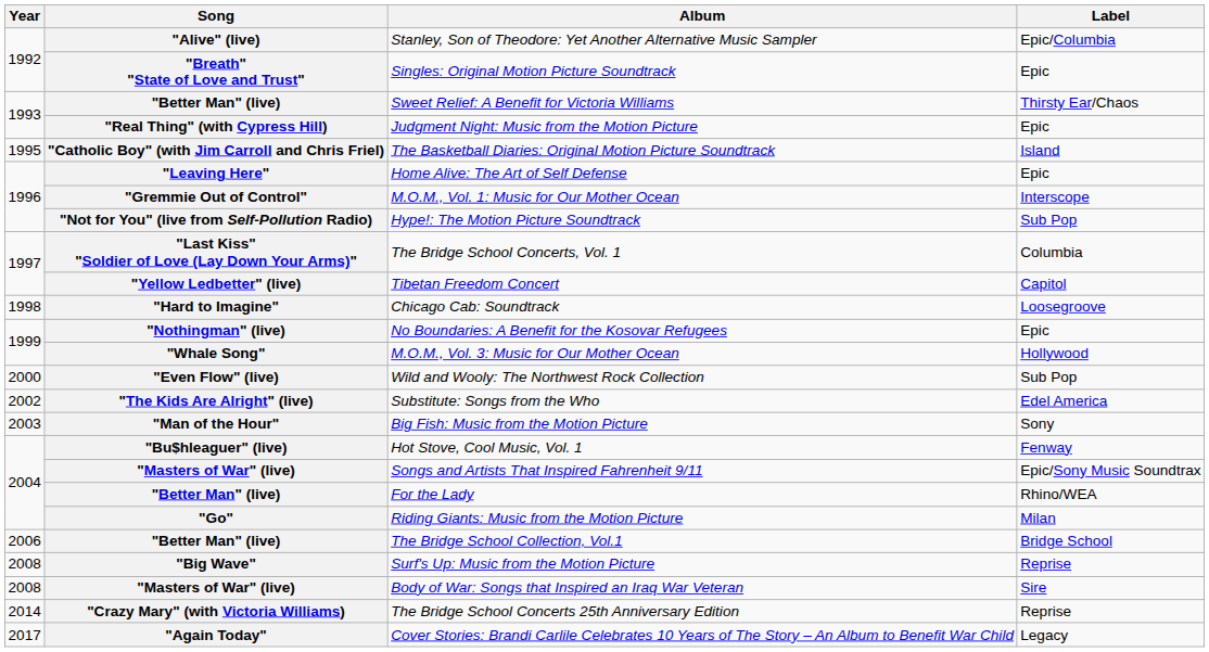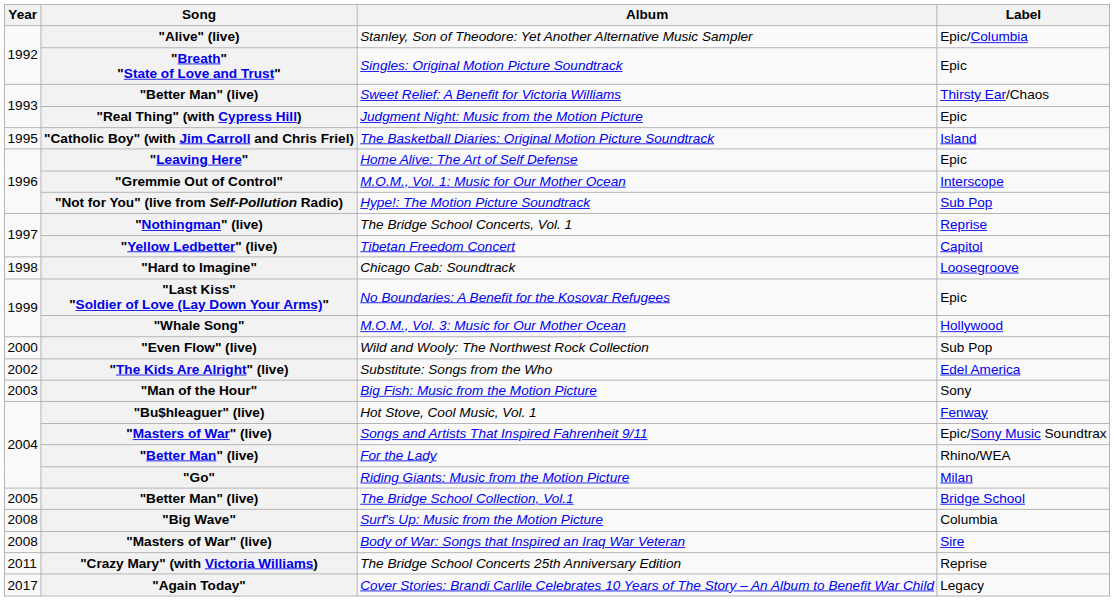 <table class="wikitable plainrowheaders">
 <tr>
 <th scope="col">Year</th>
 <th scope="col">Song</th>
 <th scope="col">Album</th>
 <th scope="col">Label</th>
 </tr>
 <tr>
 <td rowspan="2">1992</td>
 <th scope="row">"Alive" (live)</th>
 <td><em>Stanley, Son of Theodore: Yet Another Alternative Music Sampler</em></td>
 <td>Epic/<a href='#'>Columbia</a></td>
 </tr>
 <tr>
 <th scope="row">"<a href='#'>Breath</a>"<br>"<a href='#'>State of Love and Trust</a>"</th>
 <td><em><a href='#'>Singles: Original Motion Picture Soundtrack</a></em></td>
 <td>Epic</td>
 </tr>
 <tr>
 <td rowspan="2">1993</td>
 <th scope="row">"Better Man" (live)</th>
 <td><em><a href='#'>Sweet Relief: A Benefit for Victoria Williams</a></em></td>
 <td><a href='#'>Thirsty Ear</a>/Chaos</td>
 </tr>
 <tr>
 <th scope="row">"Real Thing" (with <a href='#'>Cypress Hill</a>)</th>
 <td><em><a href='#'>Judgment Night: Music from the Motion Picture</a></em></td>
 <td>Epic</td>
 </tr>
 <tr>
 <td>1995</td>
 <th scope="row">"Catholic Boy" (with <a href='#'>Jim Carroll</a> and Chris Friel)</th>
 <td><em><a href='#'>The Basketball Diaries: Original Motion Picture Soundtrack</a></em></td>
 <td><a href='#'>Island</a></td>
 </tr>
 <tr>
 <td rowspan="3">1996</td>
 <th scope="row">"<a href='#'>Leaving Here</a>"</th>
 <td><em><a href='#'>Home Alive: The Art of Self Defense</a></em></td>
 <td>Epic</td>
 </tr>
 <tr>
 <th scope="row">"Gremmie Out of Control"</th>
 <td><em><a href='#'>M.O.M., Vol. 1: Music for Our Mother Ocean</a></em></td>
 <td><a href='#'>Interscope</a></td>
 </tr>
 <tr>
 <th scope="row">"Not for You" (live from <em>Self-Pollution</em> Radio)</th>
 <td><em><a href='#'>Hype!: The Motion Picture Soundtrack</a></em></td>
 <td><a href='#'>Sub Pop</a></td>
 </tr>
 <tr>
 <td rowspan="2">1997</td>
-<th scope="row">"Last Kiss"<br>"<a href='#'>Soldier of Love (Lay Down Your Arms)</a>"</th>
+<th scope="row">"<a href='#'>Nothingman</a>" (live)</th>
 <td><em>The Bridge School Concerts, Vol. 1</em></td>
-<td>Columbia</td>
+<td><a href='#'>Reprise</a></td>
 </tr>
 <tr>
 <th scope="row">"<a href='#'>Yellow Ledbetter</a>" (live)</th>
 <td><em><a href='#'>Tibetan Freedom Concert</a></em></td>
 <td><a href='#'>Capitol</a></td>
 </tr>
 <tr>
 <td>1998</td>
 <th scope="row">"Hard to Imagine"</th>
 <td><em>Chicago Cab: Soundtrack</em></td>
 <td><a href='#'>Loosegroove</a></td>
 </tr>
 <tr>
 <td rowspan="2">1999</td>
-<th scope="row">"<a href='#'>Nothingman</a>" (live)</th>
+<th scope="row">"Last Kiss"<br>"<a href='#'>Soldier of Love (Lay Down Your Arms)</a>"</th>
 <td><em><a href='#'>No Boundaries: A Benefit for the Kosovar Refugees</a></em></td>
 <td>Epic</td>
 </tr>
 <tr>
 <th scope="row">"Whale Song"</th>
 <td><em><a href='#'>M.O.M., Vol. 3: Music for Our Mother Ocean</a></em></td>
 <td><a href='#'>Hollywood</a></td>
 </tr>
 <tr>
 <td>2000</td>
 <th scope="row">"Even Flow" (live)</th>
 <td><em>Wild and Wooly: The Northwest Rock Collection</em></td>
 <td>Sub Pop</td>
 </tr>
 <tr>
 <td>2002</td>
 <th scope="row">"<a href='#'>The Kids Are Alright</a>" (live)</th>
 <td><em>Substitute: Songs from the Who</em></td>
 <td><a href='#'>Edel America</a></td>
 </tr>
 <tr>
 <td>2003</td>
 <th scope="row">"Man of the Hour"</th>
 <td><em><a href='#'>Big Fish: Music from the Motion Picture</a></em></td>
 <td>Sony</td>
 </tr>
 <tr>
 <td rowspan="4">2004</td>
 <th scope="row">"Bu$hleaguer" (live)</th>
 <td><em>Hot Stove, Cool Music, Vol. 1</em></td>
 <td><a href='#'>Fenway</a></td>
 </tr>
 <tr>
 <th scope="row">"<a href='#'>Masters of War</a>" (live)</th>
 <td><em><a href='#'>Songs and Artists That Inspired Fahrenheit 9/11</a></em></td>
 <td>Epic/<a href='#'>Sony Music</a> Soundtrax</td>
 </tr>
 <tr>
 <th scope="row">"<a href='#'>Better Man</a>" (live)</th>
 <td><em><a href='#'>For the Lady</a></em></td>
 <td>Rhino/WEA</td>
 </tr>
 <tr>
 <th scope="row">"Go"</th>
 <td><em><a href='#'>Riding Giants: Music from the Motion Picture</a></em></td>
 <td><a href='#'>Milan</a></td>
 </tr>
 <tr>
-<td>2006</td>
+<td>2005</td>
 <th scope="row">"Better Man" (live)</th>
 <td><em><a href='#'>The Bridge School Collection, Vol.1</a></em></td>
 <td><a href='#'>Bridge School</a></td>
 </tr>
 <tr>
 <td>2008</td>
 <th scope="row">"Big Wave"</th>
 <td><em><a href='#'>Surf's Up: Music from the Motion Picture</a></em> </td>
-<td><a href='#'>Reprise</a></td>
+<td>Columbia</td>
 </tr>
 <tr>
 <td>2008</td>
 <th scope="row">"Masters of War" (live)</th>
 <td><em><a href='#'>Body of War: Songs that Inspired an Iraq War Veteran</a></em></td>
 <td><a href='#'>Sire</a></td>
 </tr>
 <tr>
-<td>2014</td>
+<td>2011</td>
 <th scope="row">"Crazy Mary" (with <a href='#'>Victoria Williams</a>)</th>
 <td><em>The Bridge School Concerts 25th Anniversary Edition</em> </td>
 <td>Reprise</td>
 </tr>
 <tr>
 <td>2017</td>
 <th scope="row">"Again Today"</th>
 <td><em><a href='#'>Cover Stories: Brandi Carlile Celebrates 10 Years of The Story – An Album to Benefit War Child</a></em> </td>
 <td>Legacy</td>
 </tr>
 </table>
